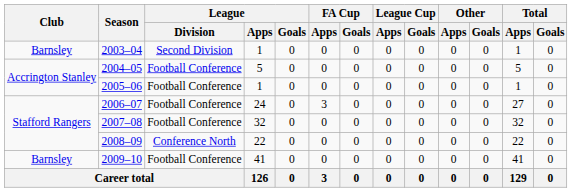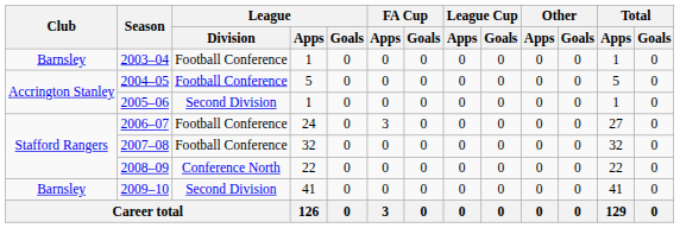 <table class="wikitable" style="text-align: center;">
 <tr>
 <th rowspan=2>Club</th>
 <th rowspan=2>Season</th>
 <th colspan=3>League</th>
 <th colspan=2>FA Cup</th>
 <th colspan=2>League Cup</th>
 <th colspan=2>Other</th>
 <th colspan=2>Total</th>
 </tr>
 <tr>
 <th>Division</th>
 <th>Apps</th>
 <th>Goals</th>
 <th>Apps</th>
 <th>Goals</th>
 <th>Apps</th>
 <th>Goals</th>
 <th>Apps</th>
 <th>Goals</th>
 <th>Apps</th>
 <th>Goals</th>
 </tr>
 <tr>
 <td><a href='#'>Barnsley</a></td>
 <td><a href='#'>2003–04</a></td>
-<td><a href='#'>Second Division</a></td>
+<td>Football Conference</td>
 <td>1</td>
 <td>0</td>
 <td>0</td>
 <td>0</td>
 <td>0</td>
 <td>0</td>
 <td>0</td>
 <td>0</td>
 <td>1</td>
 <td>0</td>
 </tr>
 <tr>
 <td rowspan=2><a href='#'>Accrington Stanley</a></td>
 <td><a href='#'>2004–05</a></td>
 <td><a href='#'>Football Conference</a></td>
 <td>5</td>
 <td>0</td>
 <td>0</td>
 <td>0</td>
 <td>0</td>
 <td>0</td>
 <td>0</td>
 <td>0</td>
 <td>5</td>
 <td>0</td>
 </tr>
 <tr>
 <td><a href='#'>2005–06</a></td>
-<td>Football Conference</td>
+<td><a href='#'>Second Division</a></td>
 <td>1</td>
 <td>0</td>
 <td>0</td>
 <td>0</td>
 <td>0</td>
 <td>0</td>
 <td>0</td>
 <td>0</td>
 <td>1</td>
 <td>0</td>
 </tr>
 <tr>
 <td rowspan=3><a href='#'>Stafford Rangers</a></td>
 <td><a href='#'>2006–07</a></td>
 <td>Football Conference</td>
 <td>24</td>
 <td>0</td>
 <td>3</td>
 <td>0</td>
 <td>0</td>
 <td>0</td>
 <td>0</td>
 <td>0</td>
 <td>27</td>
 <td>0</td>
 </tr>
 <tr>
 <td><a href='#'>2007–08</a></td>
 <td>Football Conference</td>
 <td>32</td>
 <td>0</td>
 <td>0</td>
 <td>0</td>
 <td>0</td>
 <td>0</td>
 <td>0</td>
 <td>0</td>
 <td>32</td>
 <td>0</td>
 </tr>
 <tr>
 <td><a href='#'>2008–09</a></td>
 <td><a href='#'>Conference North</a></td>
 <td>22</td>
 <td>0</td>
 <td>0</td>
 <td>0</td>
 <td>0</td>
 <td>0</td>
 <td>0</td>
 <td>0</td>
 <td>22</td>
 <td>0</td>
 </tr>
 <tr>
 <td><a href='#'>Barnsley</a></td>
 <td><a href='#'>2009–10</a></td>
-<td>Football Conference</td>
+<td><a href='#'>Second Division</a></td>
 <td>41</td>
 <td>0</td>
 <td>0</td>
 <td>0</td>
 <td>0</td>
 <td>0</td>
 <td>0</td>
 <td>0</td>
 <td>41</td>
 <td>0</td>
 </tr>
 <tr>
 <th colspan=3>Career total</th>
 <th>126</th>
 <th>0</th>
 <th>3</th>
 <th>0</th>
 <th>0</th>
 <th>0</th>
 <th>0</th>
 <th>0</th>
 <th>129</th>
 <th>0</th>
 </tr>
 </table>
